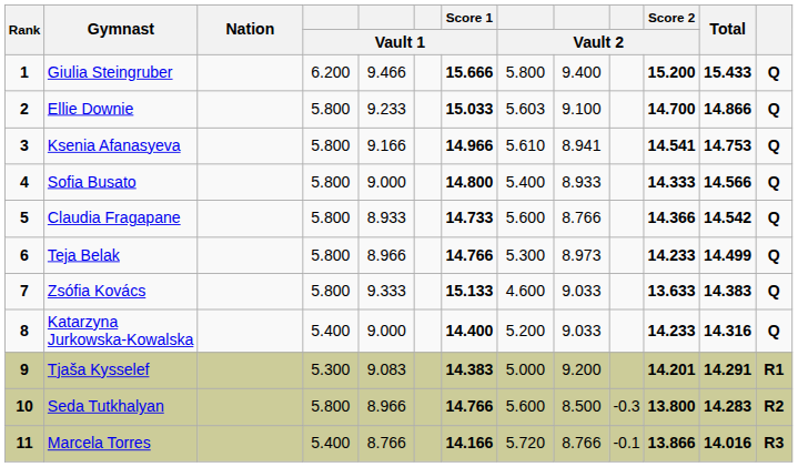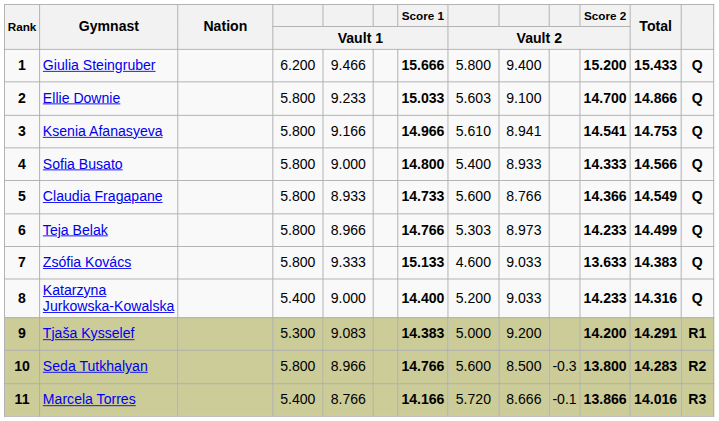 <table class="wikitable sortable" style="text-align:center;">
 <tr>
 <th rowspan="2" style="width:15px;"><small>Rank</small></th>
 <th rowspan="2" style="width:150px;">Gymnast</th>
 <th rowspan="2" style="width:100px;">Nation</th>
 <th style="width:50px;"><small></small></th>
 <th style="width:50px;"><small></small></th>
 <th style="width:20px;"><small></small></th>
 <th style="width:50px;"><small>Score 1</small></th>
 <th style="width:50px;"><small></small></th>
 <th style="width:50px;"><small></small></th>
 <th style="width:20px;"><small></small></th>
 <th style="width:50px;"><small>Score 2</small></th>
 <th rowspan="2" style="width:50px;">Total</th>
 <th rowspan="2" style="width:30px;"><small></small></th>
 </tr>
 <tr>
 <th colspan="4">Vault 1</th>
 <th colspan="4">Vault 2</th>
 </tr>
 <tr>
 <td scope="row" style="text-align:center"><strong>1</strong></td>
 <td style="height:30px; text-align:left;"><a href='#'>Giulia Steingruber</a></td>
 <td style="text-align:left;"></td>
 <td>6.200</td>
 <td>9.466</td>
 <td></td>
 <td><strong>15.666</strong></td>
 <td>5.800</td>
 <td>9.400</td>
 <td></td>
 <td><strong>15.200</strong></td>
 <td><strong>15.433</strong></td>
 <td><strong>Q</strong></td>
 </tr>
 <tr>
 <td scope="row" style="text-align:center"><strong>2</strong></td>
 <td style="height:30px; text-align:left;"><a href='#'>Ellie Downie</a></td>
 <td style="text-align:left;"></td>
 <td>5.800</td>
 <td>9.233</td>
 <td></td>
 <td><strong>15.033</strong></td>
 <td>5.603</td>
 <td>9.100</td>
 <td></td>
 <td><strong>14.700</strong></td>
 <td><strong>14.866</strong></td>
 <td><strong>Q</strong></td>
 </tr>
 <tr>
 <td scope="row" style="text-align:center"><strong>3</strong></td>
 <td style="height:30px; text-align:left;"><a href='#'>Ksenia Afanasyeva</a></td>
 <td style="text-align:left;"></td>
 <td>5.800</td>
 <td>9.166</td>
 <td></td>
 <td><strong>14.966</strong></td>
 <td>5.610</td>
 <td>8.941</td>
 <td></td>
 <td><strong>14.541</strong></td>
 <td><strong>14.753</strong></td>
 <td><strong>Q</strong></td>
 </tr>
 <tr>
 <td scope="row" style="text-align:center"><strong>4</strong></td>
 <td style="height:30px; text-align:left;"><a href='#'>Sofia Busato</a></td>
 <td style="text-align:left;"></td>
 <td>5.800</td>
 <td>9.000</td>
 <td></td>
 <td><strong>14.800</strong></td>
 <td>5.400</td>
 <td>8.933</td>
 <td></td>
 <td><strong>14.333</strong></td>
 <td><strong>14.566</strong></td>
 <td><strong>Q</strong></td>
 </tr>
 <tr>
 <td scope="row" style="text-align:center"><strong>5</strong></td>
 <td style="height:30px; text-align:left;"><a href='#'>Claudia Fragapane</a></td>
 <td style="text-align:left;"></td>
 <td>5.800</td>
 <td>8.933</td>
 <td></td>
 <td><strong>14.733</strong></td>
 <td>5.600</td>
 <td>8.766</td>
 <td></td>
 <td><strong>14.366</strong></td>
-<td><strong>14.542</strong></td>
+<td><strong>14.549</strong></td>
 <td><strong>Q</strong></td>
 </tr>
 <tr>
 <td scope="row" style="text-align:center"><strong>6</strong></td>
 <td style="height:30px; text-align:left;"><a href='#'>Teja Belak</a></td>
 <td style="text-align:left;"></td>
 <td>5.800</td>
 <td>8.966</td>
 <td></td>
 <td><strong>14.766</strong></td>
-<td>5.300</td>
+<td>5.303</td>
 <td>8.973</td>
 <td></td>
 <td><strong>14.233</strong></td>
 <td><strong>14.499</strong></td>
 <td><strong>Q</strong></td>
 </tr>
 <tr>
 <td scope="row" style="text-align:center"><strong>7</strong></td>
 <td style="height:30px; text-align:left;"><a href='#'>Zsófia Kovács</a></td>
 <td style="text-align:left;"></td>
 <td>5.800</td>
 <td>9.333</td>
 <td></td>
 <td><strong>15.133</strong></td>
 <td>4.600</td>
 <td>9.033</td>
 <td></td>
 <td><strong>13.633</strong></td>
 <td><strong>14.383</strong></td>
 <td><strong>Q</strong></td>
 </tr>
 <tr>
 <td scope="row" style="text-align:center"><strong>8</strong></td>
 <td style="height:30px; text-align:left;"><a href='#'>Katarzyna Jurkowska-Kowalska</a></td>
 <td style="text-align:left;"></td>
 <td>5.400</td>
 <td>9.000</td>
 <td></td>
 <td><strong>14.400</strong></td>
 <td>5.200</td>
 <td>9.033</td>
 <td></td>
 <td><strong>14.233</strong></td>
 <td><strong>14.316</strong></td>
 <td><strong>Q</strong></td>
 </tr>
 <tr style="background:#cccc99;">
 <td scope="row" style="text-align:center"><strong>9</strong></td>
 <td style="height:30px; text-align:left;"><a href='#'>Tjaša Kysselef</a></td>
 <td style="text-align:left;"></td>
 <td>5.300</td>
 <td>9.083</td>
 <td></td>
 <td><strong>14.383</strong></td>
 <td>5.000</td>
 <td>9.200</td>
 <td></td>
-<td><strong>14.201</strong></td>
+<td><strong>14.200</strong></td>
 <td><strong>14.291</strong></td>
 <td><strong>R1</strong></td>
 </tr>
 <tr style="background:#cccc99;">
 <td scope="row" style="text-align:center"><strong>10</strong></td>
 <td style="height:30px; text-align:left;"><a href='#'>Seda Tutkhalyan</a></td>
 <td style="text-align:left;"></td>
 <td>5.800</td>
 <td>8.966</td>
 <td></td>
 <td><strong>14.766</strong></td>
 <td>5.600</td>
 <td>8.500</td>
 <td>-0.3</td>
 <td><strong>13.800</strong></td>
 <td><strong>14.283</strong></td>
 <td><strong>R2</strong></td>
 </tr>
 <tr style="background:#cccc99;">
 <td scope="row" style="text-align:center"><strong>11</strong></td>
 <td style="height:30px; text-align:left;"><a href='#'>Marcela Torres</a></td>
 <td style="text-align:left;"></td>
 <td>5.400</td>
 <td>8.766</td>
 <td></td>
 <td><strong>14.166</strong></td>
 <td>5.720</td>
-<td>8.766</td>
+<td>8.666</td>
 <td>-0.1</td>
 <td><strong>13.866</strong></td>
 <td><strong>14.016</strong></td>
 <td><strong>R3</strong></td>
 </tr>
 </table>
